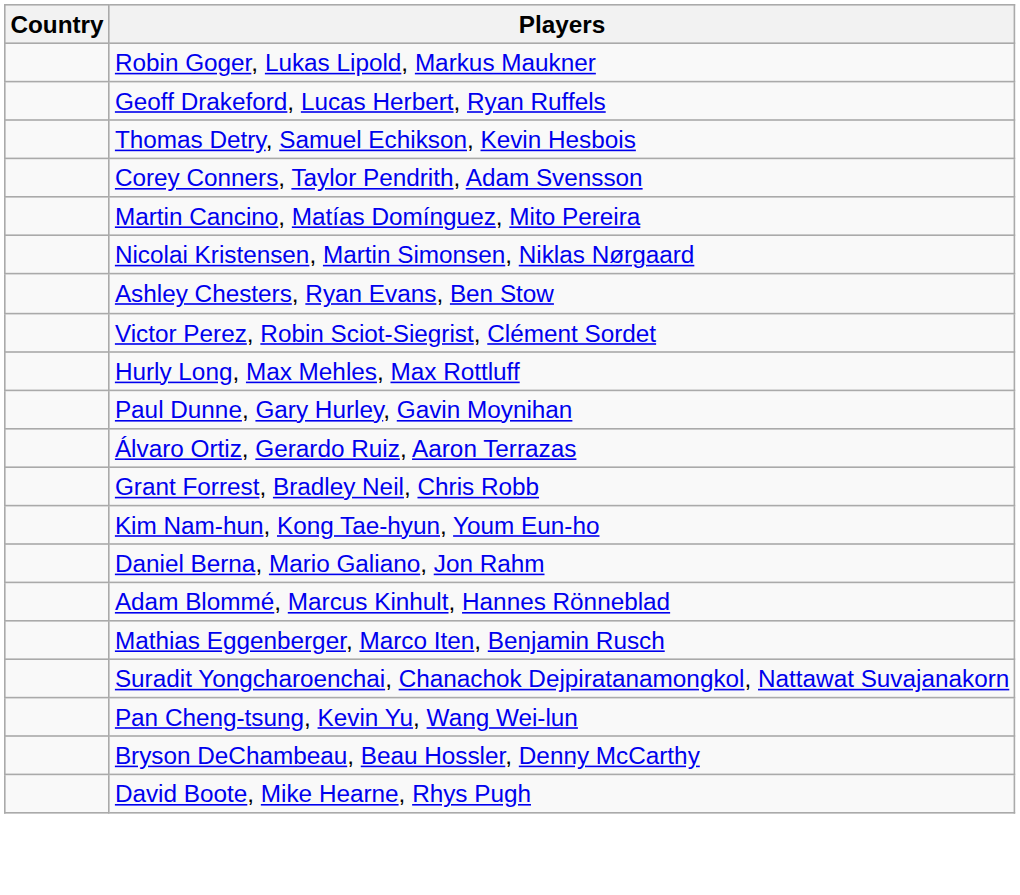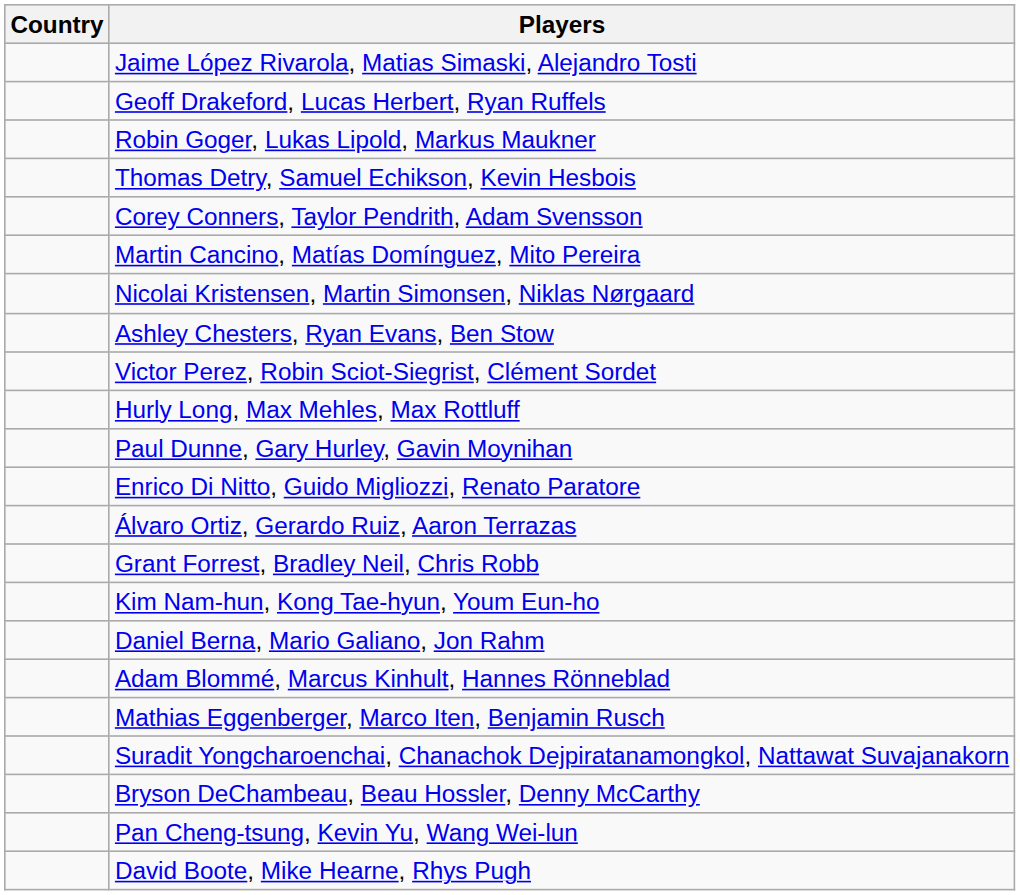 <table class="wikitable" style="font-size:95%;">
 <tr>
 <th>Country</th>
 <th>Players</th>
 </tr>
 <tr>
 <td></td>
-<td><a href='#'>Robin Goger</a>, <a href='#'>Lukas Lipold</a>, <a href='#'>Markus Maukner</a></td>
+<td><a href='#'>Jaime López Rivarola</a>, <a href='#'>Matias Simaski</a>, <a href='#'>Alejandro Tosti</a></td>
 </tr>
 <tr>
 <td></td>
 <td><a href='#'>Geoff Drakeford</a>, <a href='#'>Lucas Herbert</a>, <a href='#'>Ryan Ruffels</a></td>
+</tr>
+<tr>
+<td></td>
+<td><a href='#'>Robin Goger</a>, <a href='#'>Lukas Lipold</a>, <a href='#'>Markus Maukner</a></td>
 </tr>
 <tr>
 <td></td>
 <td><a href='#'>Thomas Detry</a>, <a href='#'>Samuel Echikson</a>, <a href='#'>Kevin Hesbois</a></td>
 </tr>
 <tr>
 <td></td>
 <td><a href='#'>Corey Conners</a>, <a href='#'>Taylor Pendrith</a>, <a href='#'>Adam Svensson</a></td>
 </tr>
 <tr>
 <td></td>
 <td><a href='#'>Martin Cancino</a>, <a href='#'>Matías Domínguez</a>, <a href='#'>Mito Pereira</a></td>
 </tr>
 <tr>
 <td></td>
 <td><a href='#'>Nicolai Kristensen</a>, <a href='#'>Martin Simonsen</a>, <a href='#'>Niklas Nørgaard</a></td>
 </tr>
 <tr>
 <td></td>
 <td><a href='#'>Ashley Chesters</a>, <a href='#'>Ryan Evans</a>, <a href='#'>Ben Stow</a></td>
 </tr>
 <tr>
 <td></td>
 <td><a href='#'>Victor Perez</a>, <a href='#'>Robin Sciot-Siegrist</a>, <a href='#'>Clément Sordet</a></td>
 </tr>
 <tr>
 <td></td>
 <td><a href='#'>Hurly Long</a>, <a href='#'>Max Mehles</a>, <a href='#'>Max Rottluff</a></td>
 </tr>
 <tr>
 <td></td>
 <td><a href='#'>Paul Dunne</a>, <a href='#'>Gary Hurley</a>, <a href='#'>Gavin Moynihan</a></td>
 </tr>
 <tr>
 <td></td>
+<td><a href='#'>Enrico Di Nitto</a>, <a href='#'>Guido Migliozzi</a>, <a href='#'>Renato Paratore</a></td>
+</tr>
+<tr>
+<td></td>
 <td><a href='#'>Álvaro Ortiz</a>, <a href='#'>Gerardo Ruiz</a>, <a href='#'>Aaron Terrazas</a></td>
 </tr>
 <tr>
 <td></td>
 <td><a href='#'>Grant Forrest</a>, <a href='#'>Bradley Neil</a>, <a href='#'>Chris Robb</a></td>
 </tr>
 <tr>
 <td></td>
 <td><a href='#'>Kim Nam-hun</a>, <a href='#'>Kong Tae-hyun</a>, <a href='#'>Youm Eun-ho</a></td>
 </tr>
 <tr>
 <td></td>
 <td><a href='#'>Daniel Berna</a>, <a href='#'>Mario Galiano</a>, <a href='#'>Jon Rahm</a></td>
 </tr>
 <tr>
 <td></td>
 <td><a href='#'>Adam Blommé</a>, <a href='#'>Marcus Kinhult</a>, <a href='#'>Hannes Rönneblad</a></td>
 </tr>
 <tr>
 <td></td>
 <td><a href='#'>Mathias Eggenberger</a>, <a href='#'>Marco Iten</a>, <a href='#'>Benjamin Rusch</a></td>
 </tr>
 <tr>
 <td></td>
 <td><a href='#'>Suradit Yongcharoenchai</a>, <a href='#'>Chanachok Dejpiratanamongkol</a>, <a href='#'>Nattawat Suvajanakorn</a></td>
 </tr>
 <tr>
 <td></td>
-<td><a href='#'>Pan Cheng-tsung</a>, <a href='#'>Kevin Yu</a>, <a href='#'>Wang Wei-lun</a></td>
+<td><a href='#'>Bryson DeChambeau</a>, <a href='#'>Beau Hossler</a>, <a href='#'>Denny McCarthy</a></td>
 </tr>
 <tr>
 <td></td>
-<td><a href='#'>Bryson DeChambeau</a>, <a href='#'>Beau Hossler</a>, <a href='#'>Denny McCarthy</a></td>
+<td><a href='#'>Pan Cheng-tsung</a>, <a href='#'>Kevin Yu</a>, <a href='#'>Wang Wei-lun</a></td>
 </tr>
 <tr>
 <td></td>
 <td><a href='#'>David Boote</a>, <a href='#'>Mike Hearne</a>, <a href='#'>Rhys Pugh</a></td>
 </tr>
 </table>
